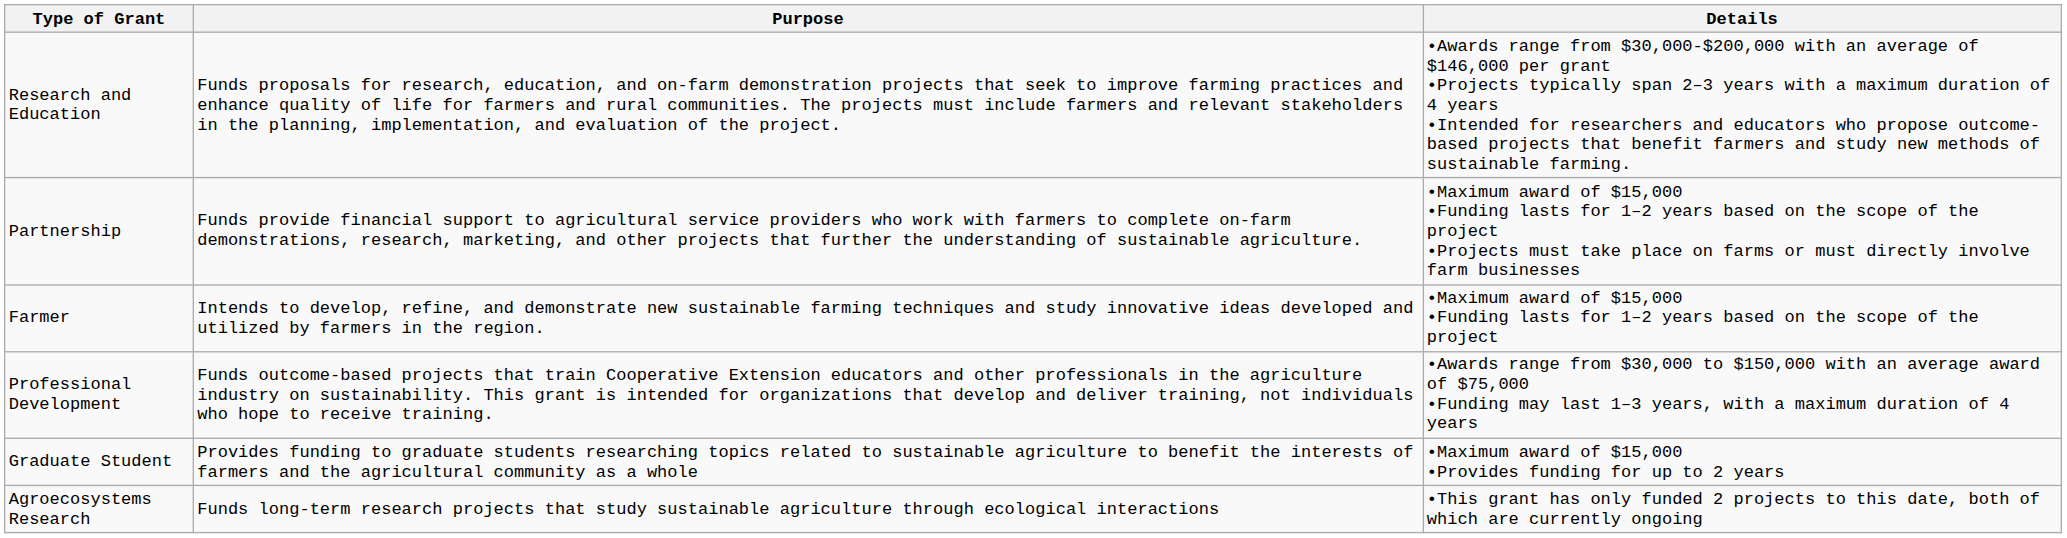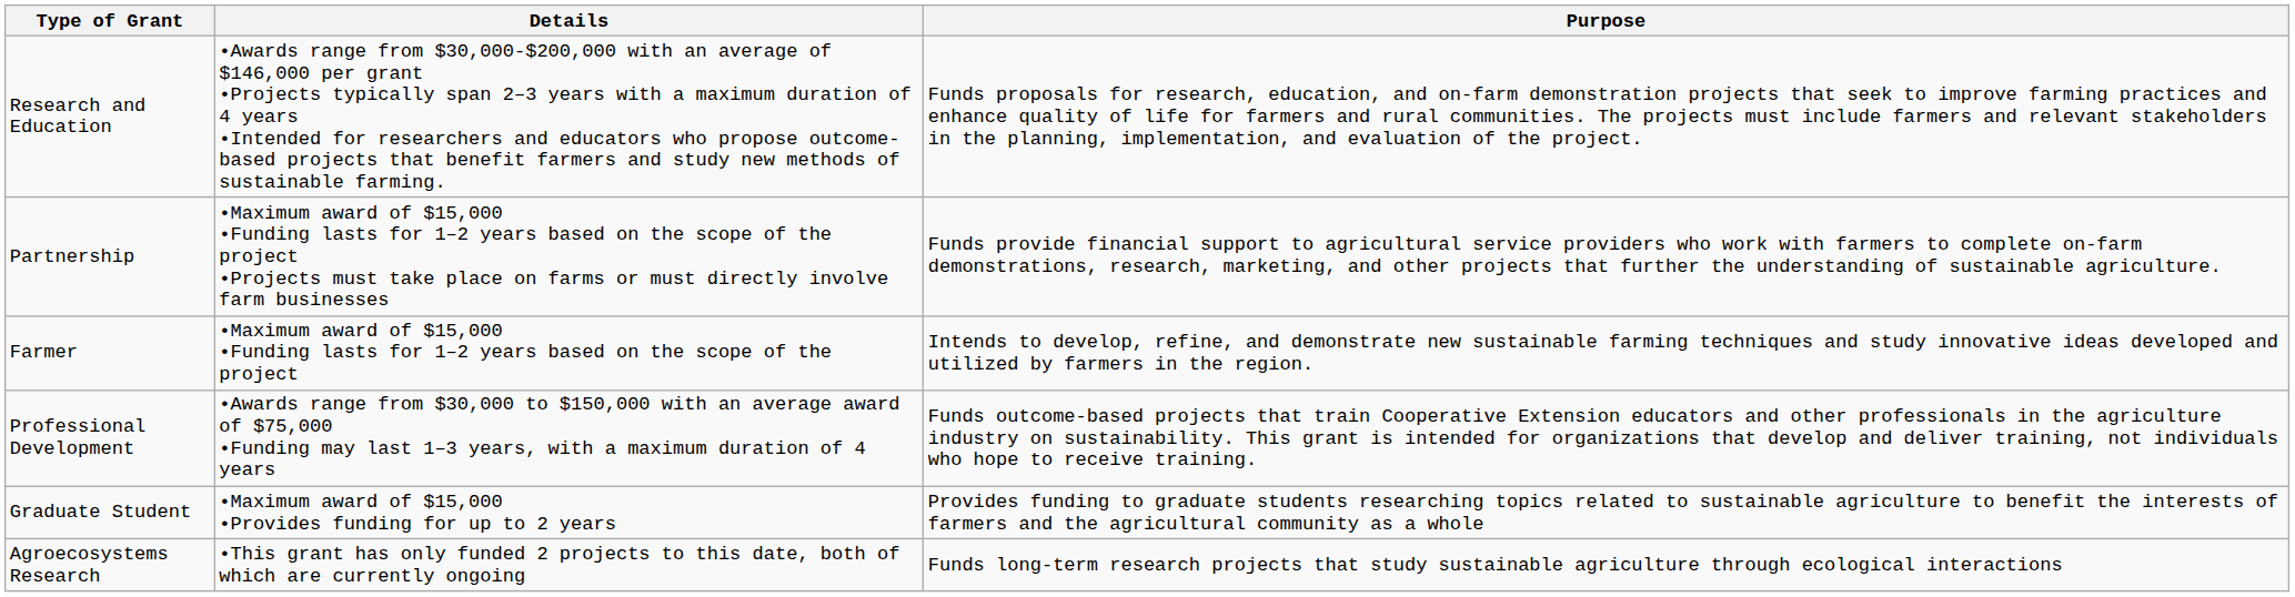 <table class="wikitable">
 <tr>
 <th>Type of Grant</th>
+<th>Details</th>
 <th>Purpose</th>
-<th>Details</th>
 </tr>
 <tr>
 <td>Research and Education</td>
+<td>•Awards range from $30,000-$200,000 with an average of $146,000 per grant<br>•Projects typically span 2–3 years with a maximum duration of 4 years<br>•Intended for researchers and educators who propose outcome-based projects that benefit farmers and study new methods of sustainable farming.</td>
 <td>Funds proposals for research, education, and on-farm demonstration projects that seek to improve farming practices and enhance quality of life for farmers and rural communities. The projects must include farmers and relevant stakeholders in the planning, implementation, and evaluation of the project.</td>
-<td>•Awards range from $30,000-$200,000 with an average of $146,000 per grant<br>•Projects typically span 2–3 years with a maximum duration of 4 years<br>•Intended for researchers and educators who propose outcome-based projects that benefit farmers and study new methods of sustainable farming.</td>
 </tr>
 <tr>
 <td>Partnership</td>
+<td>•Maximum award of $15,000<br>•Funding lasts for 1–2 years based on the scope of the project<br>•Projects must take place on farms or must directly involve farm businesses</td>
 <td>Funds provide financial support to agricultural service providers who work with farmers to complete on-farm demonstrations, research, marketing, and other projects that further the understanding of sustainable agriculture.</td>
-<td>•Maximum award of $15,000<br>•Funding lasts for 1–2 years based on the scope of the project<br>•Projects must take place on farms or must directly involve farm businesses</td>
 </tr>
 <tr>
 <td>Farmer</td>
+<td>•Maximum award of $15,000<br>•Funding lasts for 1–2 years based on the scope of the project</td>
 <td>Intends to develop, refine, and demonstrate new sustainable farming techniques and study innovative ideas developed and utilized by farmers in the region.</td>
-<td>•Maximum award of $15,000<br>•Funding lasts for 1–2 years based on the scope of the project</td>
 </tr>
 <tr>
 <td>Professional Development</td>
+<td>•Awards range from $30,000 to $150,000 with an average award of $75,000<br>•Funding may last 1–3 years, with a maximum duration of 4 years</td>
 <td>Funds outcome-based projects that train Cooperative Extension educators and other professionals in the agriculture industry on sustainability. This grant is intended for organizations that develop and deliver training, not individuals who hope to receive training.</td>
-<td>•Awards range from $30,000 to $150,000 with an average award of $75,000<br>•Funding may last 1–3 years, with a maximum duration of 4 years</td>
 </tr>
 <tr>
 <td>Graduate Student</td>
+<td>•Maximum award of $15,000<br>•Provides funding for up to 2 years</td>
 <td>Provides funding to graduate students researching topics related to sustainable agriculture to benefit the interests of farmers and the agricultural community as a whole</td>
-<td>•Maximum award of $15,000<br>•Provides funding for up to 2 years</td>
 </tr>
 <tr>
 <td>Agroecosystems Research</td>
+<td>•This grant has only funded 2 projects to this date, both of which are currently ongoing</td>
 <td>Funds long-term research projects that study sustainable agriculture through ecological interactions</td>
-<td>•This grant has only funded 2 projects to this date, both of which are currently ongoing</td>
 </tr>
 </table>
